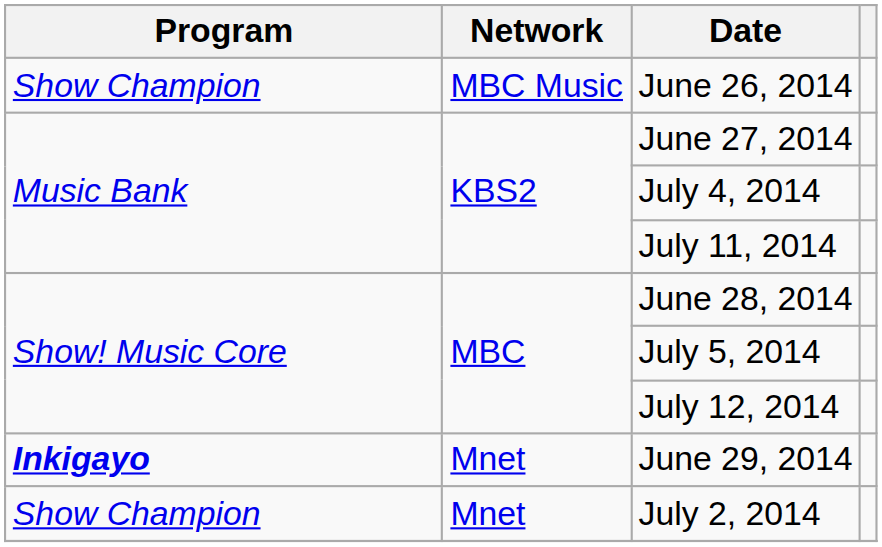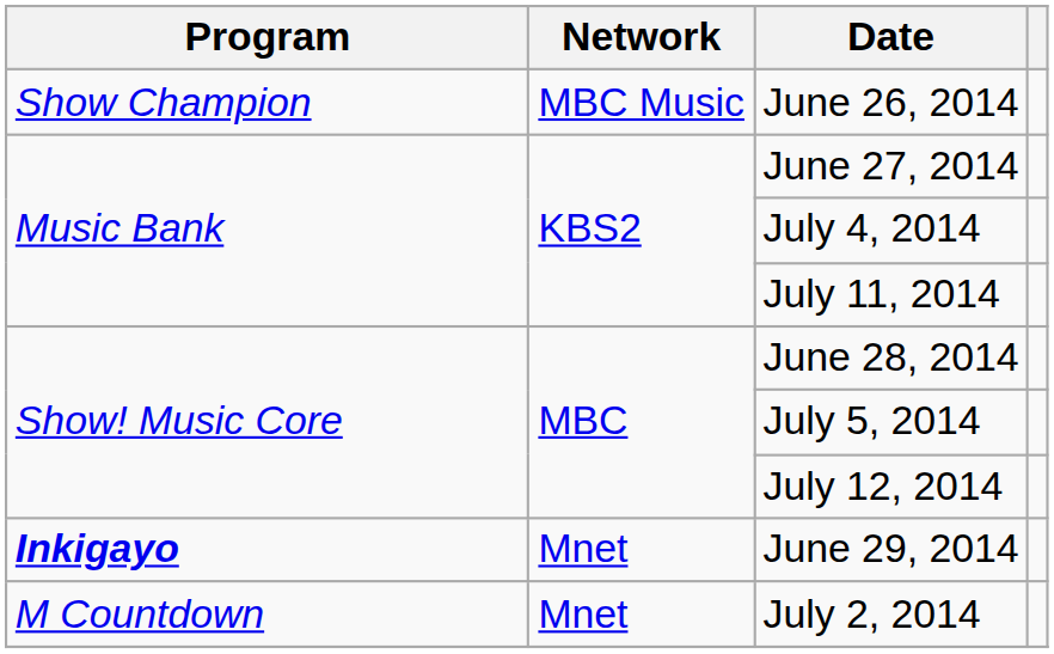 <table class="wikitable">
 <tr>
 <th width="200">Program</th>
 <th>Network</th>
 <th>Date</th>
 <th></th>
 </tr>
 <tr>
 <td><em><a href='#'>Show Champion</a></em></td>
 <td><a href='#'>MBC Music</a></td>
 <td>June 26, 2014</td>
 <td align="center"></td>
 </tr>
 <tr>
 <td rowspan="3"><em><a href='#'>Music Bank</a></em></td>
 <td rowspan="3"><a href='#'>KBS2</a></td>
 <td>June 27, 2014</td>
 <td align="center"></td>
 </tr>
 <tr>
 <td>July 4, 2014</td>
 <td align="center"></td>
 </tr>
 <tr>
 <td>July 11, 2014</td>
 <td align="center"></td>
 </tr>
 <tr>
 <td rowspan="3"><em><a href='#'>Show! Music Core</a></em></td>
 <td rowspan="3"><a href='#'>MBC</a></td>
 <td>June 28, 2014</td>
 <td align="center"></td>
 </tr>
 <tr>
 <td>July 5, 2014</td>
 <td align="center"></td>
 </tr>
 <tr>
 <td>July 12, 2014</td>
 <td align="center"></td>
 </tr>
 <tr>
 <td><strong><em><a href='#'>Inkigayo</a></em></strong></td>
 <td><a href='#'>Mnet</a></td>
 <td>June 29, 2014</td>
 <td align="center"></td>
 </tr>
 <tr>
-<td><em><a href='#'>Show Champion</a></em></td>
+<td><em><a href='#'>M Countdown</a></em></td>
 <td><a href='#'>Mnet</a></td>
 <td>July 2, 2014</td>
 <td align="center"></td>
 </tr>
 <tr>
 </tr>
 </table>
